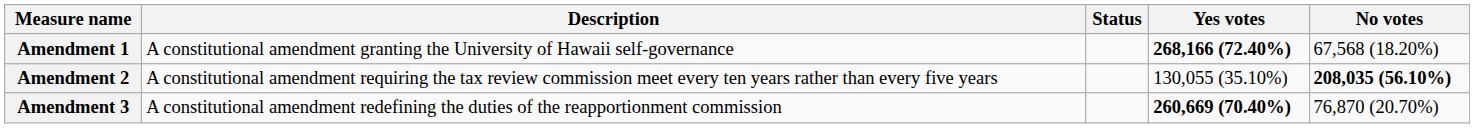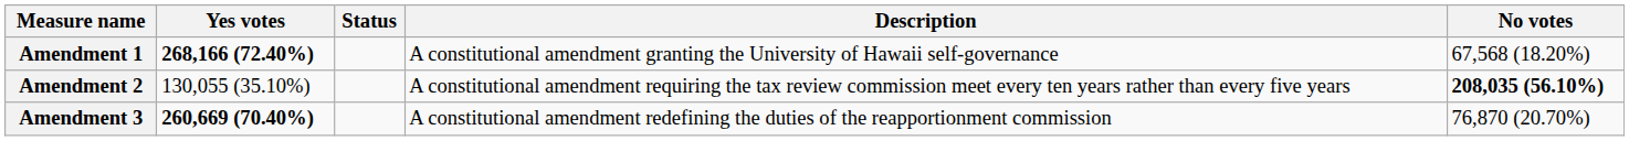 <table class="wikitable sortable plainrowheaders" style="width:100%">
 <tr>
 <th scope="col">Measure name</th>
+<th scope="col">Yes votes</th>
+<th scope="col">Status</th>
 <th class="unsortable" scope="col">Description</th>
-<th scope="col">Status</th>
-<th scope="col">Yes votes</th>
 <th scope="col">No votes</th>
 </tr>
 <tr>
 <th scope="row">Amendment 1</th>
+<td><strong>268,166 (72.40%)</strong></td>
+<td></td>
 <td>A constitutional amendment granting the University of Hawaii self-governance</td>
-<td></td>
-<td><strong>268,166 (72.40%)</strong></td>
 <td>67,568 (18.20%)</td>
 </tr>
 <tr>
 <th scope="row">Amendment 2</th>
+<td>130,055 (35.10%)</td>
+<td></td>
 <td>A constitutional amendment requiring the tax review commission meet every ten years rather than every five years</td>
-<td></td>
-<td>130,055 (35.10%)</td>
 <td><strong>208,035 (56.10%)</strong></td>
 </tr>
 <tr>
 <th scope="row">Amendment 3</th>
+<td><strong>260,669 (70.40%)</strong></td>
+<td></td>
 <td>A constitutional amendment redefining the duties of the reapportionment commission</td>
-<td></td>
-<td><strong>260,669 (70.40%)</strong></td>
 <td>76,870 (20.70%)</td>
 </tr>
 </table>
